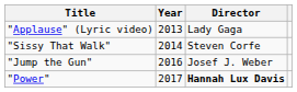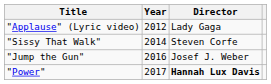 <table class="wikitable plainrowheaders" style="text-align:left;" border="1">
 <tr>
 <th>Title</th>
 <th>Year</th>
 <th>Director</th>
 <th></th>
 </tr>
 <tr>
 <td>"<a href='#'>Applause</a>" (Lyric video)<br></td>
-<td>2013</td>
+<td>2012</td>
 <td>Lady Gaga</td>
 <td></td>
 </tr>
 <tr>
 <td>"Sissy That Walk"<br></td>
 <td>2014</td>
 <td>Steven Corfe</td>
 <td></td>
 </tr>
 <tr>
 <td>"Jump the Gun"<br></td>
 <td>2016</td>
 <td>Josef J. Weber</td>
 <td></td>
 </tr>
 <tr>
 <td>"<a href='#'>Power</a>"<br></td>
 <td>2017</td>
 <td><strong>Hannah Lux Davis</strong></td>
 <td></td>
 </tr>
 </table>
